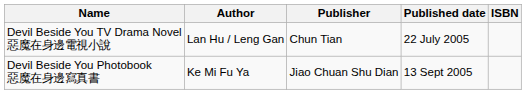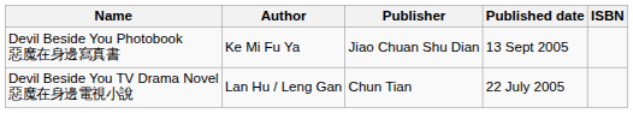 <table class="wikitable">
 <tr>
 <th>Name</th>
 <th>Author</th>
 <th>Publisher</th>
 <th>Published date</th>
 <th>ISBN</th>
 </tr>
 <tr>
+<td>Devil Beside You Photobook<br>惡魔在身邊寫真書</td>
+<td>Ke Mi Fu Ya</td>
+<td>Jiao Chuan Shu Dian</td>
+<td>13 Sept 2005</td>
+<td></td>
+</tr>
+<tr>
 <td>Devil Beside You TV Drama Novel<br>惡魔在身邊電視小說</td>
 <td>Lan Hu / Leng Gan</td>
 <td>Chun Tian</td>
 <td>22 July 2005</td>
 <td></td>
 </tr>
-<tr>
-<td>Devil Beside You Photobook<br>惡魔在身邊寫真書</td>
-<td>Ke Mi Fu Ya</td>
-<td>Jiao Chuan Shu Dian</td>
-<td>13 Sept 2005</td>
-<td></td>
-</tr>
 </table>
